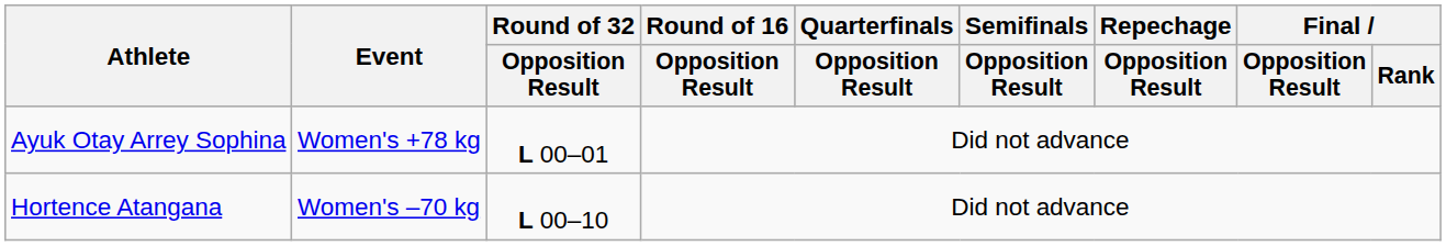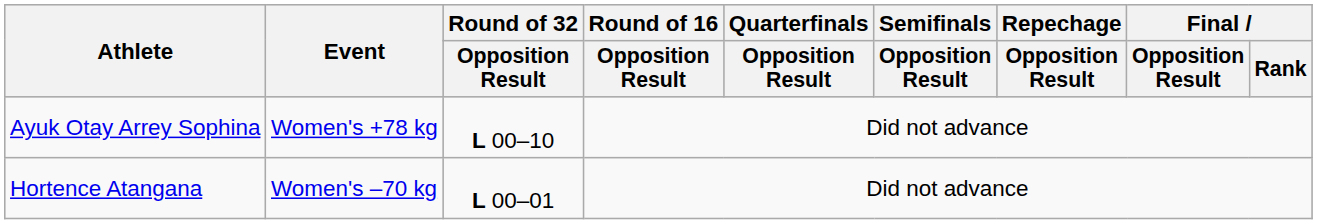 <table class="wikitable" style="font-size:90%">
 <tr>
 <th rowspan="2">Athlete</th>
 <th rowspan="2">Event</th>
 <th>Round of 32</th>
 <th>Round of 16</th>
 <th>Quarterfinals</th>
 <th>Semifinals</th>
 <th>Repechage</th>
 <th colspan=2>Final / </th>
 </tr>
 <tr style="font-size:95%">
 <th>Opposition<br>Result</th>
 <th>Opposition<br>Result</th>
 <th>Opposition<br>Result</th>
 <th>Opposition<br>Result</th>
 <th>Opposition<br>Result</th>
 <th>Opposition<br>Result</th>
 <th>Rank</th>
 </tr>
 <tr align=center>
 <td align=left><a href='#'>Ayuk Otay Arrey Sophina</a></td>
 <td align=left><a href='#'>Women's +78 kg</a></td>
-<td><br><strong>L</strong> 00–01</td>
+<td><br><strong>L</strong> 00–10</td>
 <td colspan=6>Did not advance</td>
 </tr>
 <tr align=center>
 <td align=left><a href='#'>Hortence Atangana</a></td>
 <td align=left><a href='#'>Women's –70 kg</a></td>
-<td><br><strong>L</strong> 00–10</td>
+<td><br><strong>L</strong> 00–01</td>
 <td colspan=6>Did not advance</td>
 </tr>
 </table>
